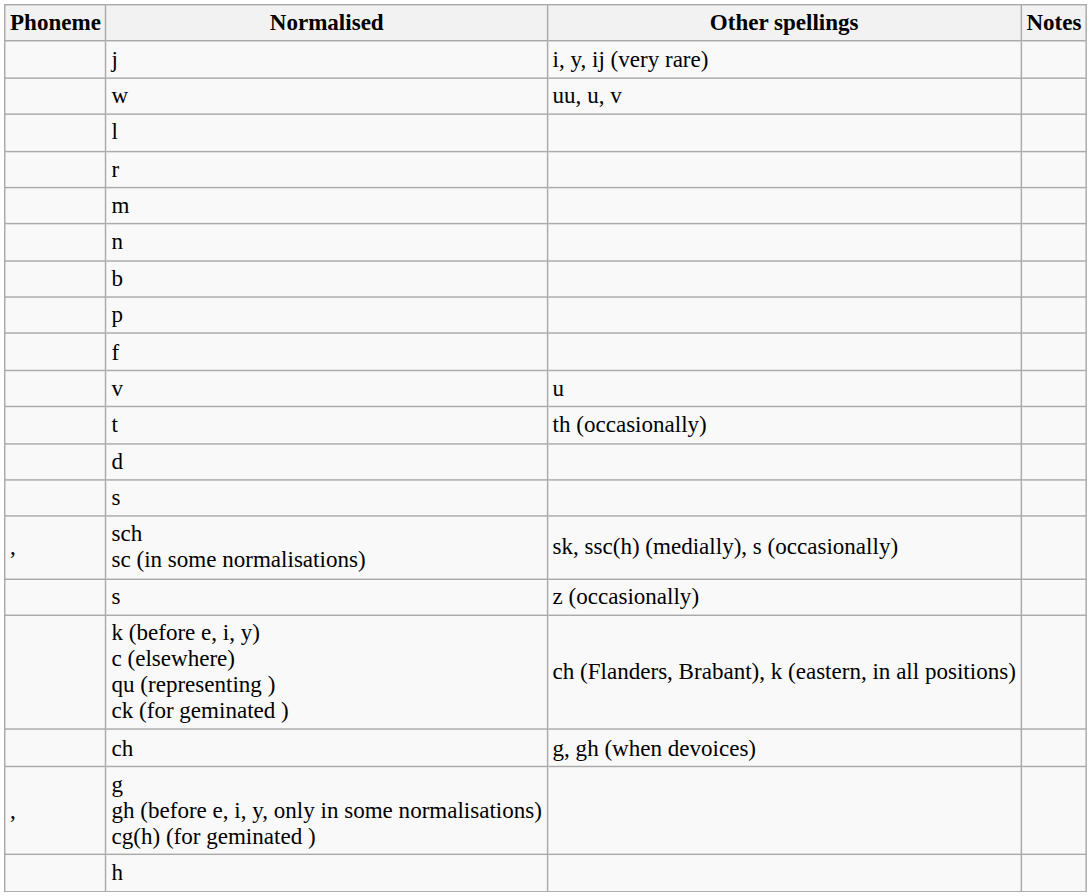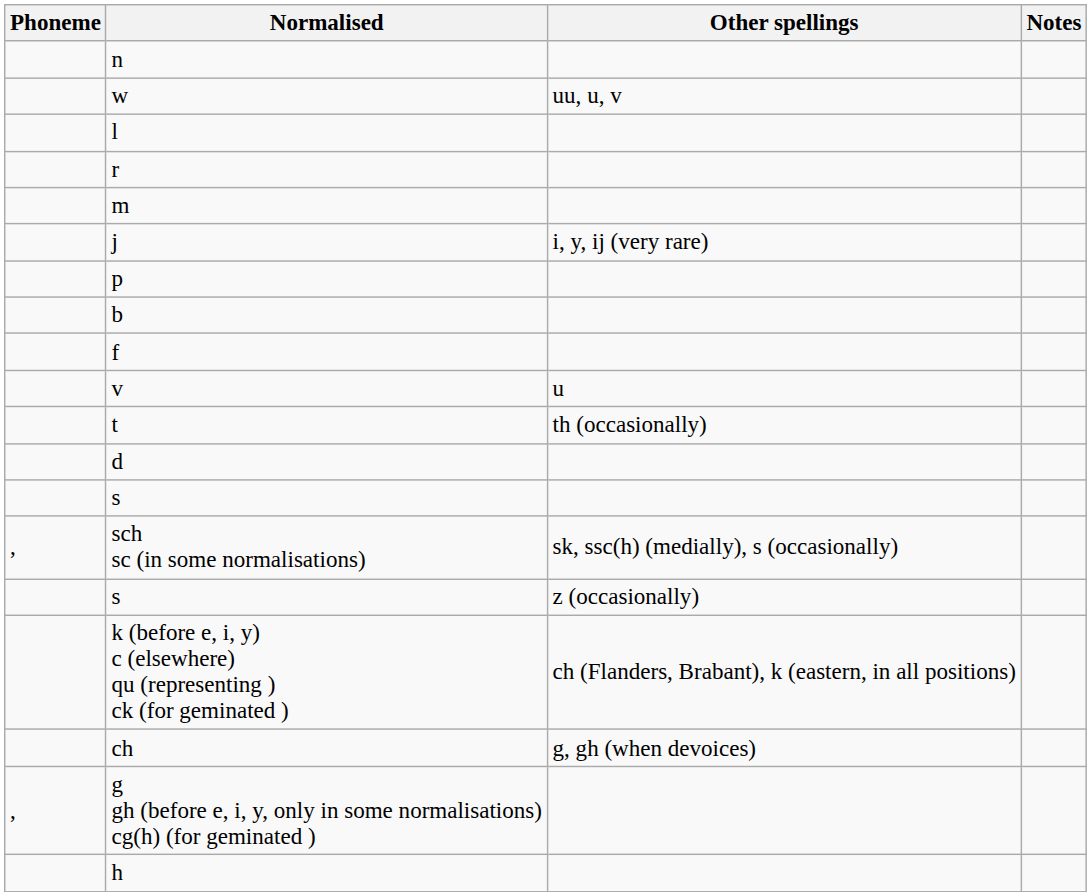 <table class="wikitable">
 <tr>
 <th>Phoneme</th>
 <th>Normalised</th>
 <th>Other spellings</th>
 <th>Notes</th>
 </tr>
 <tr>
 <td></td>
-<td>j</td>
-<td>i, y, ij (very rare)</td>
+<td>n</td>
+<td></td>
 <td></td>
 </tr>
 <tr>
 <td></td>
 <td>w</td>
 <td>uu, u, v</td>
 <td></td>
 </tr>
 <tr>
 <td></td>
 <td>l</td>
 <td></td>
 <td></td>
 </tr>
 <tr>
 <td></td>
 <td>r</td>
 <td></td>
 <td></td>
 </tr>
 <tr>
 <td></td>
 <td>m</td>
 <td></td>
 <td></td>
 </tr>
 <tr>
 <td></td>
-<td>n</td>
+<td>j</td>
+<td>i, y, ij (very rare)</td>
+<td></td>
+</tr>
+<tr>
+<td></td>
+<td>p</td>
 <td></td>
 <td></td>
 </tr>
 <tr>
 <td></td>
 <td>b</td>
-<td></td>
-<td></td>
-</tr>
-<tr>
-<td></td>
-<td>p</td>
 <td></td>
 <td></td>
 </tr>
 <tr>
 <td></td>
 <td>f</td>
 <td></td>
 <td></td>
 </tr>
 <tr>
 <td></td>
 <td>v</td>
 <td>u</td>
 <td></td>
 </tr>
 <tr>
 <td></td>
 <td>t</td>
 <td>th (occasionally)</td>
 <td></td>
 </tr>
 <tr>
 <td></td>
 <td>d</td>
 <td></td>
 <td></td>
 </tr>
 <tr>
 <td></td>
 <td>s</td>
 <td></td>
 <td></td>
 </tr>
 <tr>
 <td>, </td>
 <td>sch<br>sc (in some normalisations)</td>
 <td>sk, ssc(h) (medially), s (occasionally)</td>
 <td></td>
 </tr>
 <tr>
 <td></td>
 <td>s</td>
 <td>z (occasionally)</td>
 <td></td>
 </tr>
 <tr>
 <td></td>
 <td>k (before e, i, y)<br>c (elsewhere)<br>qu (representing )<br>ck (for geminated )</td>
 <td>ch (Flanders, Brabant), k (eastern, in all positions)</td>
 <td></td>
 </tr>
 <tr>
 <td></td>
 <td>ch</td>
 <td>g, gh (when  devoices)</td>
 <td></td>
 </tr>
 <tr>
 <td>, </td>
 <td>g<br>gh (before e, i, y, only in some normalisations)<br>cg(h) (for geminated )</td>
 <td></td>
 <td></td>
 </tr>
 <tr>
 <td></td>
 <td>h</td>
 <td></td>
 </tr>
 </table>
